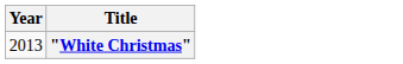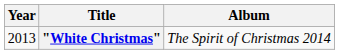 <table class="wikitable plainrowheaders" style="text-align:center;">
 <tr>
 <th scope="col">Year</th>
 <th scope="col">Title</th>
+<th scope="col">Album</th>
 </tr>
 <tr>
 <td>2013</td>
 <th scope="row">"<a href='#'>White Christmas</a>"</th>
+<td><em>The Spirit of Christmas 2014</em></td>
 </tr>
 </table>
